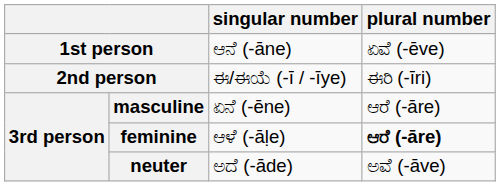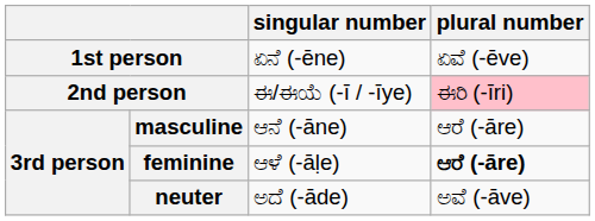 <table class="wikitable">
 <tr>
 <th colspan="2"></th>
 <th>singular number</th>
 <th>plural number</th>
 </tr>
 <tr>
 <th colspan="2">1st person</th>
-<td>ಆನೆ (-āne)</td>
+<td>ಏನೆ (-ēne)</td>
 <td>ಏವೆ (-ēve)</td>
 </tr>
 <tr>
 <th colspan="2">2nd person</th>
 <td>ಈ/ಈಯೆ (-ī / -īye)</td>
-<td>ಈರಿ (-īri)</td>
+<td style="background: pink;">ಈರಿ (-īri)</td>
 </tr>
 <tr>
 <th rowspan="3">3rd person</th>
 <th>masculine</th>
-<td>ಏನೆ (-ēne)</td>
+<td>ಆನೆ (-āne)</td>
 <td>ಆರೆ (-āre)</td>
 </tr>
 <tr>
 <th>feminine</th>
 <td>ಆಳೆ (-āḷe)</td>
 <td><strong>ಆರೆ (-āre)</strong></td>
 </tr>
 <tr>
 <th>neuter</th>
 <td>ಅದೆ (-āde)</td>
 <td>ಅವೆ (-āve)</td>
 </tr>
 </table>
